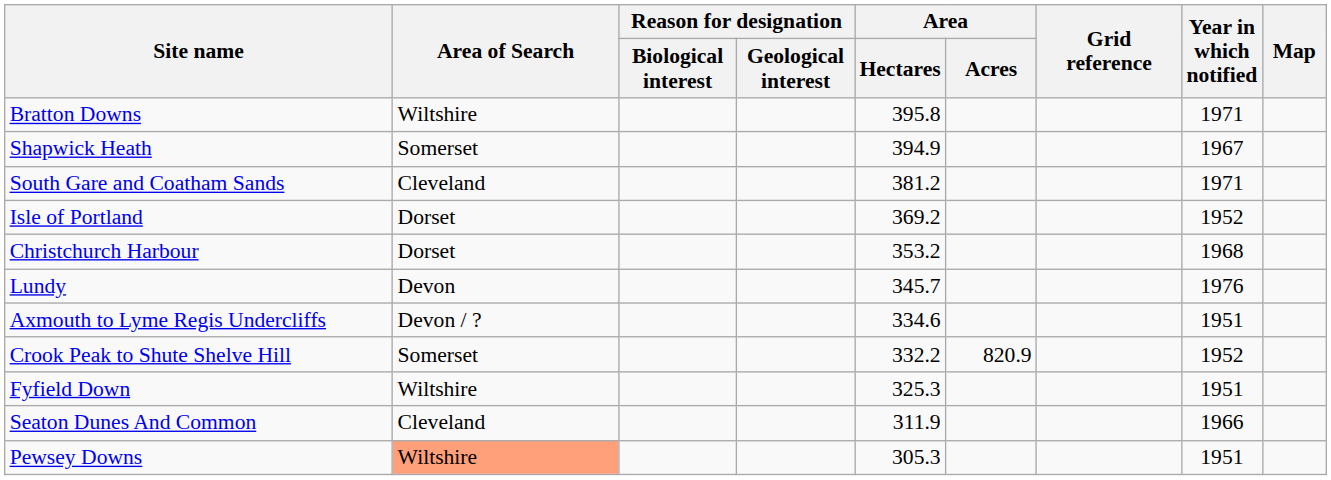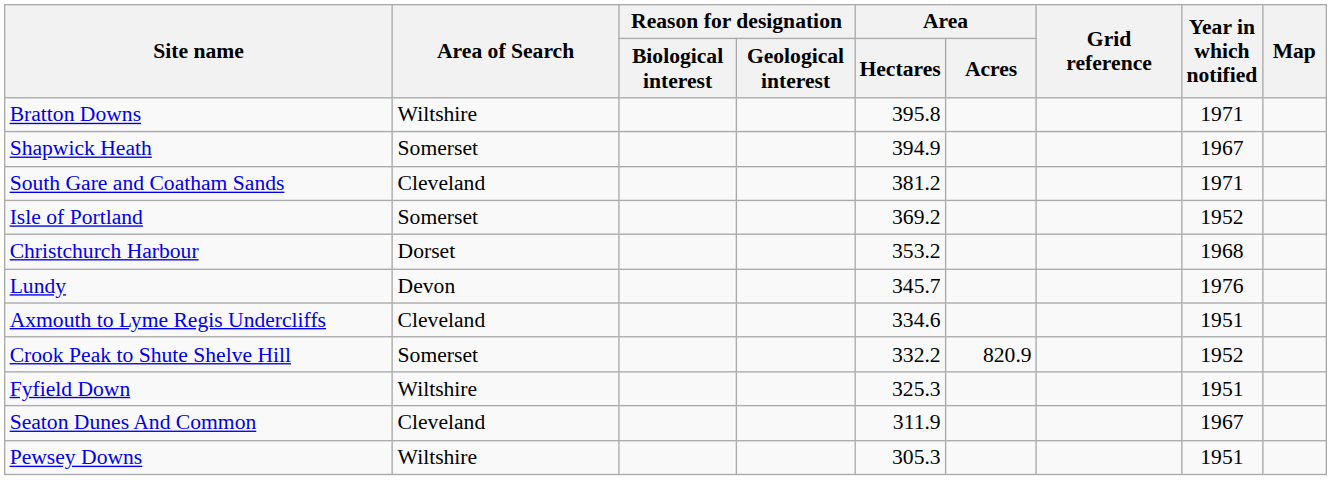 <table class="wikitable">
 <tr>
 <th width="280" rowspan="2">Site name</th>
 <th width="160" rowspan="2">Area of Search</th>
 <th width="160" colspan="2">Reason for designation</th>
 <th width="120" colspan="2">Area</th>
 <th width="100" rowspan="2">Grid reference</th>
 <th width="50" rowspan="2">Year in which notified</th>
 <th width="40" rowspan="2">Map</th>
 </tr>
 <tr>
 <th width="80">Biological interest</th>
 <th width="80">Geological interest</th>
 <th width="60">Hectares</th>
 <th width="60">Acres</th>
 </tr>
 <tr>
 <td><a href='#'>Bratton Downs</a></td>
 <td>Wiltshire</td>
 <td align="center"></td>
 <td align="center"></td>
 <td align="right">395.8</td>
 <td align="right"></td>
 <td align="center"></td>
 <td align="center">1971</td>
 <td align="center"></td>
 </tr>
 <tr>
 <td><a href='#'>Shapwick Heath</a></td>
 <td>Somerset</td>
 <td align="center"></td>
 <td></td>
 <td align="right">394.9</td>
 <td align="right"></td>
 <td align="center"></td>
 <td align="center">1967</td>
 <td align="center"></td>
 </tr>
 <tr>
 <td><a href='#'>South Gare and Coatham Sands</a></td>
 <td>Cleveland</td>
 <td align="center"></td>
 <td></td>
 <td align="right">381.2</td>
 <td align="right"></td>
 <td align="center"></td>
 <td align="center">1971</td>
 <td align="center"></td>
 </tr>
 <tr>
 <td><a href='#'>Isle of Portland</a></td>
-<td>Dorset</td>
+<td>Somerset</td>
 <td align="center"></td>
 <td align="center"></td>
 <td align="right">369.2</td>
 <td align="right"></td>
 <td align="center"></td>
 <td align="center">1952</td>
 <td align="center"></td>
 </tr>
 <tr>
 <td><a href='#'>Christchurch Harbour</a></td>
 <td>Dorset</td>
 <td align="center"></td>
 <td align="center"></td>
 <td align="right">353.2</td>
 <td align="right"></td>
 <td align="center"></td>
 <td align="center">1968</td>
 <td align="center"></td>
 </tr>
 <tr>
 <td><a href='#'>Lundy</a></td>
 <td>Devon</td>
 <td align="center"></td>
 <td></td>
 <td align="right">345.7</td>
 <td align="right"></td>
 <td align="center"></td>
 <td align="center">1976</td>
 <td align="center"></td>
 </tr>
 <tr>
 <td><a href='#'>Axmouth to Lyme Regis Undercliffs</a></td>
-<td>Devon / ?</td>
+<td>Cleveland</td>
 <td align="center"></td>
 <td align="center"></td>
 <td align="right">334.6</td>
 <td align="right"></td>
 <td align="center"></td>
 <td align="center">1951</td>
 <td align="center"></td>
 </tr>
 <tr>
 <td><a href='#'>Crook Peak to Shute Shelve Hill</a></td>
 <td>Somerset</td>
 <td align="center"></td>
 <td align="center"></td>
 <td align="right">332.2</td>
 <td align="right">820.9</td>
 <td align="center"></td>
 <td align="center">1952</td>
 <td align="center"></td>
 </tr>
 <tr>
 <td><a href='#'>Fyfield Down</a></td>
 <td>Wiltshire</td>
 <td align="center"></td>
 <td align="center"></td>
 <td align="right">325.3</td>
 <td align="right"></td>
 <td align="center"></td>
 <td align="center">1951</td>
 <td align="center"></td>
 </tr>
 <tr>
 <td><a href='#'>Seaton Dunes And Common</a></td>
 <td>Cleveland</td>
 <td align="center"></td>
 <td></td>
 <td align="right">311.9</td>
 <td align="right"></td>
 <td align="center"></td>
-<td align="center">1966</td>
+<td align="center">1967</td>
 <td align="center"></td>
 </tr>
 <tr>
 <td><a href='#'>Pewsey Downs</a></td>
-<td style="background: lightsalmon;">Wiltshire</td>
+<td>Wiltshire</td>
 <td align="center"></td>
 <td></td>
 <td align="right">305.3</td>
 <td align="right"></td>
 <td align="center"></td>
 <td align="center">1951</td>
 <td align="center"></td>
 </tr>
 </table>
